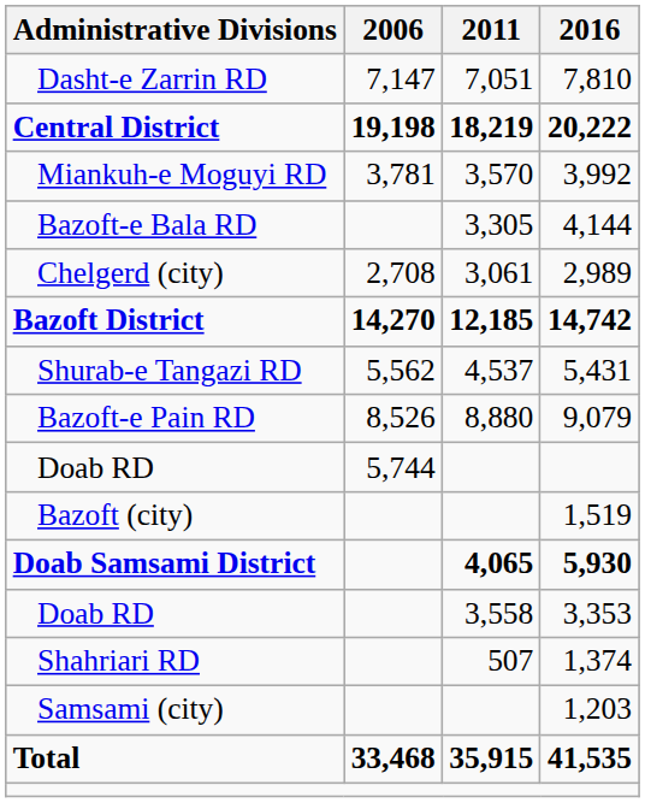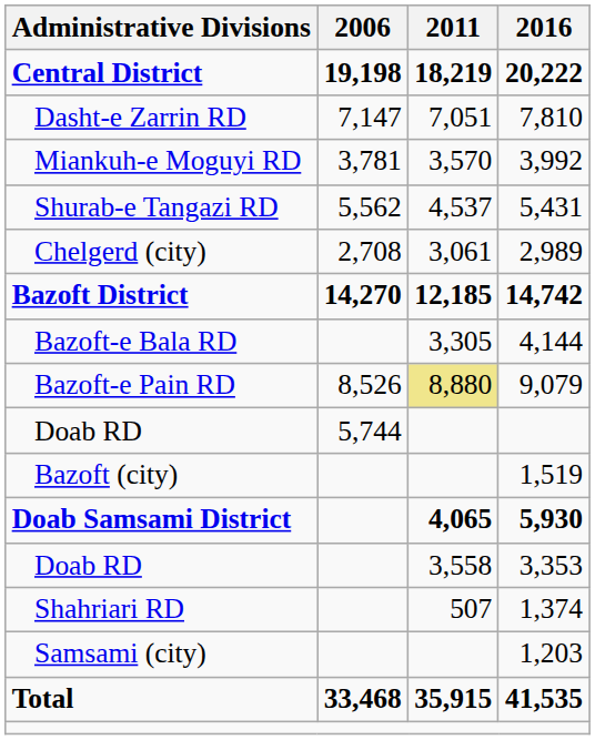 <table class="wikitable">
 <tr>
 <th>Administrative Divisions</th>
 <th>2006</th>
 <th>2011</th>
 <th>2016</th>
 </tr>
 <tr>
+<td><strong><a href='#'>Central District</a></strong></td>
+<td style="text-align: right;"><strong>19,198</strong></td>
+<td style="text-align: right;"><strong>18,219</strong></td>
+<td style="text-align: right;"><strong>20,222</strong></td>
+</tr>
+<tr>
 <td style="padding-left: 1em;"><a href='#'>Dasht-e Zarrin RD</a></td>
 <td style="text-align: right;">7,147</td>
 <td style="text-align: right;">7,051</td>
 <td style="text-align: right;">7,810</td>
-</tr>
-<tr>
-<td><strong><a href='#'>Central District</a></strong></td>
-<td style="text-align: right;"><strong>19,198</strong></td>
-<td style="text-align: right;"><strong>18,219</strong></td>
-<td style="text-align: right;"><strong>20,222</strong></td>
 </tr>
 <tr>
 <td style="padding-left: 1em;"><a href='#'>Miankuh-e Moguyi RD</a></td>
 <td style="text-align: right;">3,781</td>
 <td style="text-align: right;">3,570</td>
 <td style="text-align: right;">3,992</td>
 </tr>
 <tr>
-<td style="padding-left: 1em;"><a href='#'>Bazoft-e Bala RD</a></td>
-<td style="text-align: right;"></td>
-<td style="text-align: right;">3,305</td>
-<td style="text-align: right;">4,144</td>
+<td style="padding-left: 1em;"><a href='#'>Shurab-e Tangazi RD</a></td>
+<td style="text-align: right;">5,562</td>
+<td style="text-align: right;">4,537</td>
+<td style="text-align: right;">5,431</td>
 </tr>
 <tr>
 <td style="padding-left: 1em;"><a href='#'>Chelgerd</a> (city)</td>
 <td style="text-align: right;">2,708</td>
 <td style="text-align: right;">3,061</td>
 <td style="text-align: right;">2,989</td>
 </tr>
 <tr>
 <td><strong><a href='#'>Bazoft District</a></strong></td>
 <td style="text-align: right;"><strong>14,270</strong></td>
 <td style="text-align: right;"><strong>12,185</strong></td>
 <td style="text-align: right;"><strong>14,742</strong></td>
 </tr>
 <tr>
-<td style="padding-left: 1em;"><a href='#'>Shurab-e Tangazi RD</a></td>
-<td style="text-align: right;">5,562</td>
-<td style="text-align: right;">4,537</td>
-<td style="text-align: right;">5,431</td>
+<td style="padding-left: 1em;"><a href='#'>Bazoft-e Bala RD</a></td>
+<td style="text-align: right;"></td>
+<td style="text-align: right;">3,305</td>
+<td style="text-align: right;">4,144</td>
 </tr>
 <tr>
 <td style="padding-left: 1em;"><a href='#'>Bazoft-e Pain RD</a></td>
 <td style="text-align: right;">8,526</td>
-<td style="text-align: right;">8,880</td>
+<td style="background: khaki; text-align: right;">8,880</td>
 <td style="text-align: right;">9,079</td>
 </tr>
 <tr>
 <td style="padding-left: 1em;">Doab RD</td>
 <td style="text-align: right;">5,744</td>
 <td style="text-align: right;"></td>
 <td style="text-align: right;"></td>
 </tr>
 <tr>
 <td style="padding-left: 1em;"><a href='#'>Bazoft</a> (city)</td>
 <td style="text-align: right;"></td>
 <td style="text-align: right;"></td>
 <td style="text-align: right;">1,519</td>
 </tr>
 <tr>
 <td><strong><a href='#'>Doab Samsami District</a></strong></td>
 <td style="text-align: right;"></td>
 <td style="text-align: right;"><strong>4,065</strong></td>
 <td style="text-align: right;"><strong>5,930</strong></td>
 </tr>
 <tr>
 <td style="padding-left: 1em;"><a href='#'>Doab RD</a></td>
 <td style="text-align: right;"></td>
 <td style="text-align: right;">3,558</td>
 <td style="text-align: right;">3,353</td>
 </tr>
 <tr>
 <td style="padding-left: 1em;"><a href='#'>Shahriari RD</a></td>
 <td style="text-align: right;"></td>
 <td style="text-align: right;">507</td>
 <td style="text-align: right;">1,374</td>
 </tr>
 <tr>
 <td style="padding-left: 1em;"><a href='#'>Samsami</a> (city)</td>
 <td style="text-align: right;"></td>
 <td style="text-align: right;"></td>
 <td style="text-align: right;">1,203</td>
 </tr>
 <tr>
 <td><strong>Total</strong></td>
 <td style="text-align: right;"><strong>33,468</strong></td>
 <td style="text-align: right;"><strong>35,915</strong></td>
 <td style="text-align: right;"><strong>41,535</strong></td>
 </tr>
 <tr>
 <td colspan=4></td>
 </tr>
 </table>
